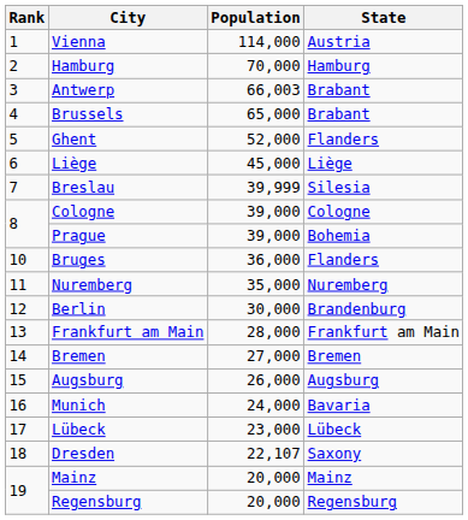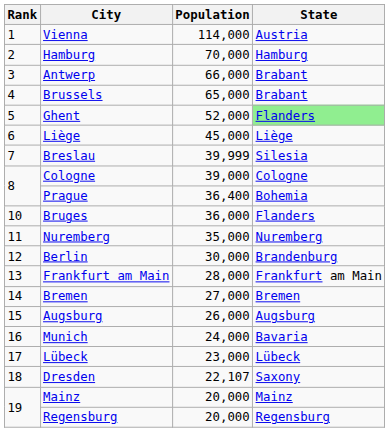 <table class="wikitable sortable zebra">
 <tr>
 <th>Rank</th>
 <th>City</th>
 <th>Population</th>
 <th>State</th>
 </tr>
 <tr>
 <td>1</td>
 <td><a href='#'>Vienna</a></td>
 <td align="right">114,000</td>
 <td><a href='#'>Austria</a></td>
 </tr>
 <tr>
 <td>2</td>
 <td><a href='#'>Hamburg</a></td>
 <td align="right">70,000</td>
 <td><a href='#'>Hamburg</a></td>
 </tr>
 <tr>
 <td>3</td>
 <td><a href='#'>Antwerp</a></td>
-<td align="right">66,003</td>
+<td align="right">66,000</td>
 <td><a href='#'>Brabant</a></td>
 </tr>
 <tr>
 <td>4</td>
 <td><a href='#'>Brussels</a></td>
 <td align="right">65,000</td>
 <td><a href='#'>Brabant</a></td>
 </tr>
 <tr>
 <td>5</td>
 <td><a href='#'>Ghent</a></td>
 <td align="right">52,000</td>
-<td><a href='#'>Flanders</a></td>
+<td style="background: lightgreen;"><a href='#'>Flanders</a></td>
 </tr>
 <tr>
 <td>6</td>
 <td><a href='#'>Liège</a></td>
 <td align="right">45,000</td>
 <td><a href='#'>Liège</a></td>
 </tr>
 <tr>
 <td>7</td>
 <td><a href='#'>Breslau</a></td>
 <td align="right">39,999</td>
 <td><a href='#'>Silesia</a></td>
 </tr>
 <tr>
 <td rowspan="2">8</td>
 <td><a href='#'>Cologne</a></td>
 <td align="right">39,000</td>
 <td><a href='#'>Cologne</a></td>
 </tr>
 <tr>
 <td><a href='#'>Prague</a></td>
-<td align="right">39,000</td>
+<td align="right">36,400</td>
 <td><a href='#'>Bohemia</a></td>
 </tr>
 <tr>
 <td>10</td>
 <td><a href='#'>Bruges</a></td>
 <td align="right">36,000</td>
 <td><a href='#'>Flanders</a></td>
 </tr>
 <tr>
 <td>11</td>
 <td><a href='#'>Nuremberg</a></td>
 <td align="right">35,000</td>
 <td><a href='#'>Nuremberg</a></td>
 </tr>
 <tr>
 <td>12</td>
 <td><a href='#'>Berlin</a></td>
 <td align="right">30,000</td>
 <td><a href='#'>Brandenburg</a></td>
 </tr>
 <tr>
 <td>13</td>
 <td><a href='#'>Frankfurt am Main</a></td>
 <td align="right">28,000</td>
 <td><a href='#'>Frankfurt</a> am Main</td>
 </tr>
 <tr>
 <td>14</td>
 <td><a href='#'>Bremen</a></td>
 <td align="right">27,000</td>
 <td><a href='#'>Bremen</a></td>
 </tr>
 <tr>
 <td>15</td>
 <td><a href='#'>Augsburg</a></td>
 <td align="right">26,000</td>
 <td><a href='#'>Augsburg</a></td>
 </tr>
 <tr>
 <td>16</td>
 <td><a href='#'>Munich</a></td>
 <td align="right">24,000</td>
 <td><a href='#'>Bavaria</a></td>
 </tr>
 <tr>
 <td>17</td>
 <td><a href='#'>Lübeck</a></td>
 <td align="right">23,000</td>
 <td><a href='#'>Lübeck</a></td>
 </tr>
 <tr>
 <td>18</td>
 <td><a href='#'>Dresden</a></td>
 <td align="right">22,107</td>
 <td><a href='#'>Saxony</a></td>
 </tr>
 <tr>
 <td rowspan="2">19</td>
 <td><a href='#'>Mainz</a></td>
 <td align="right">20,000</td>
 <td><a href='#'>Mainz</a></td>
 </tr>
 <tr>
 <td><a href='#'>Regensburg</a></td>
 <td align="right">20,000</td>
 <td><a href='#'>Regensburg</a></td>
 </tr>
 </table>
